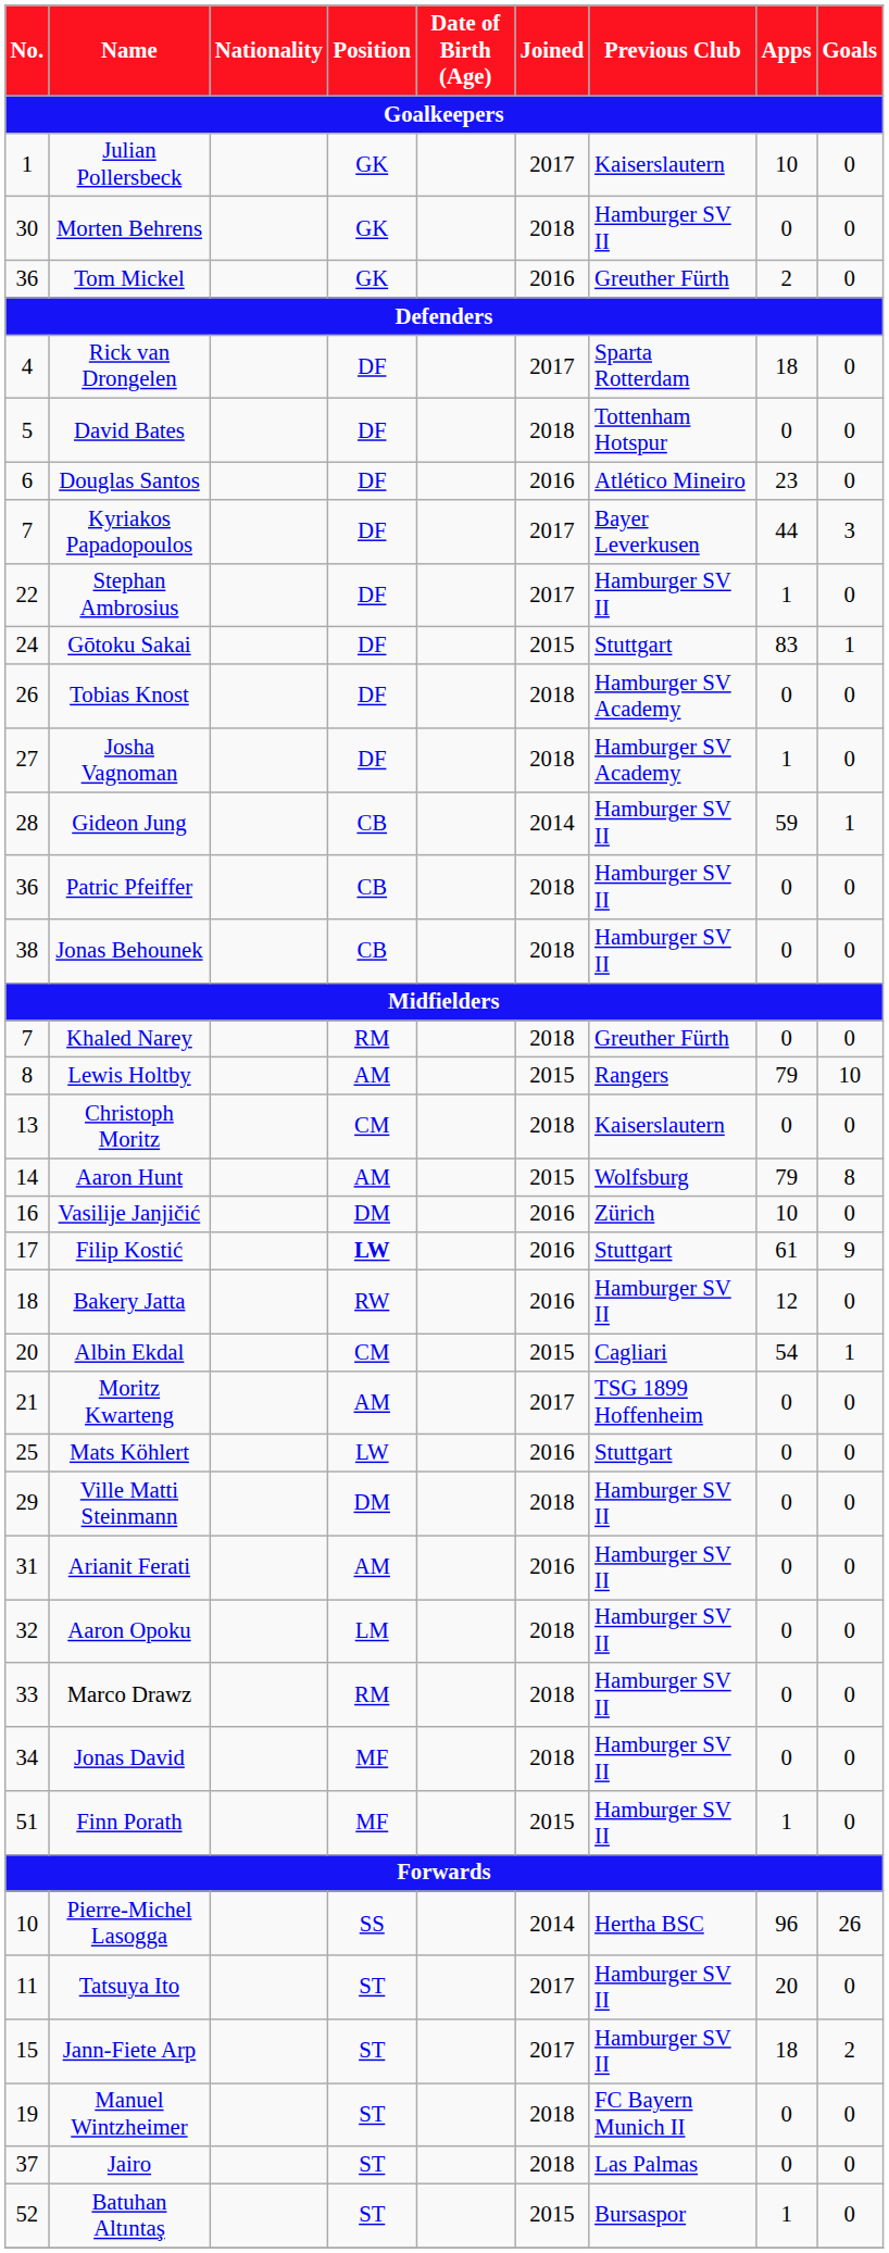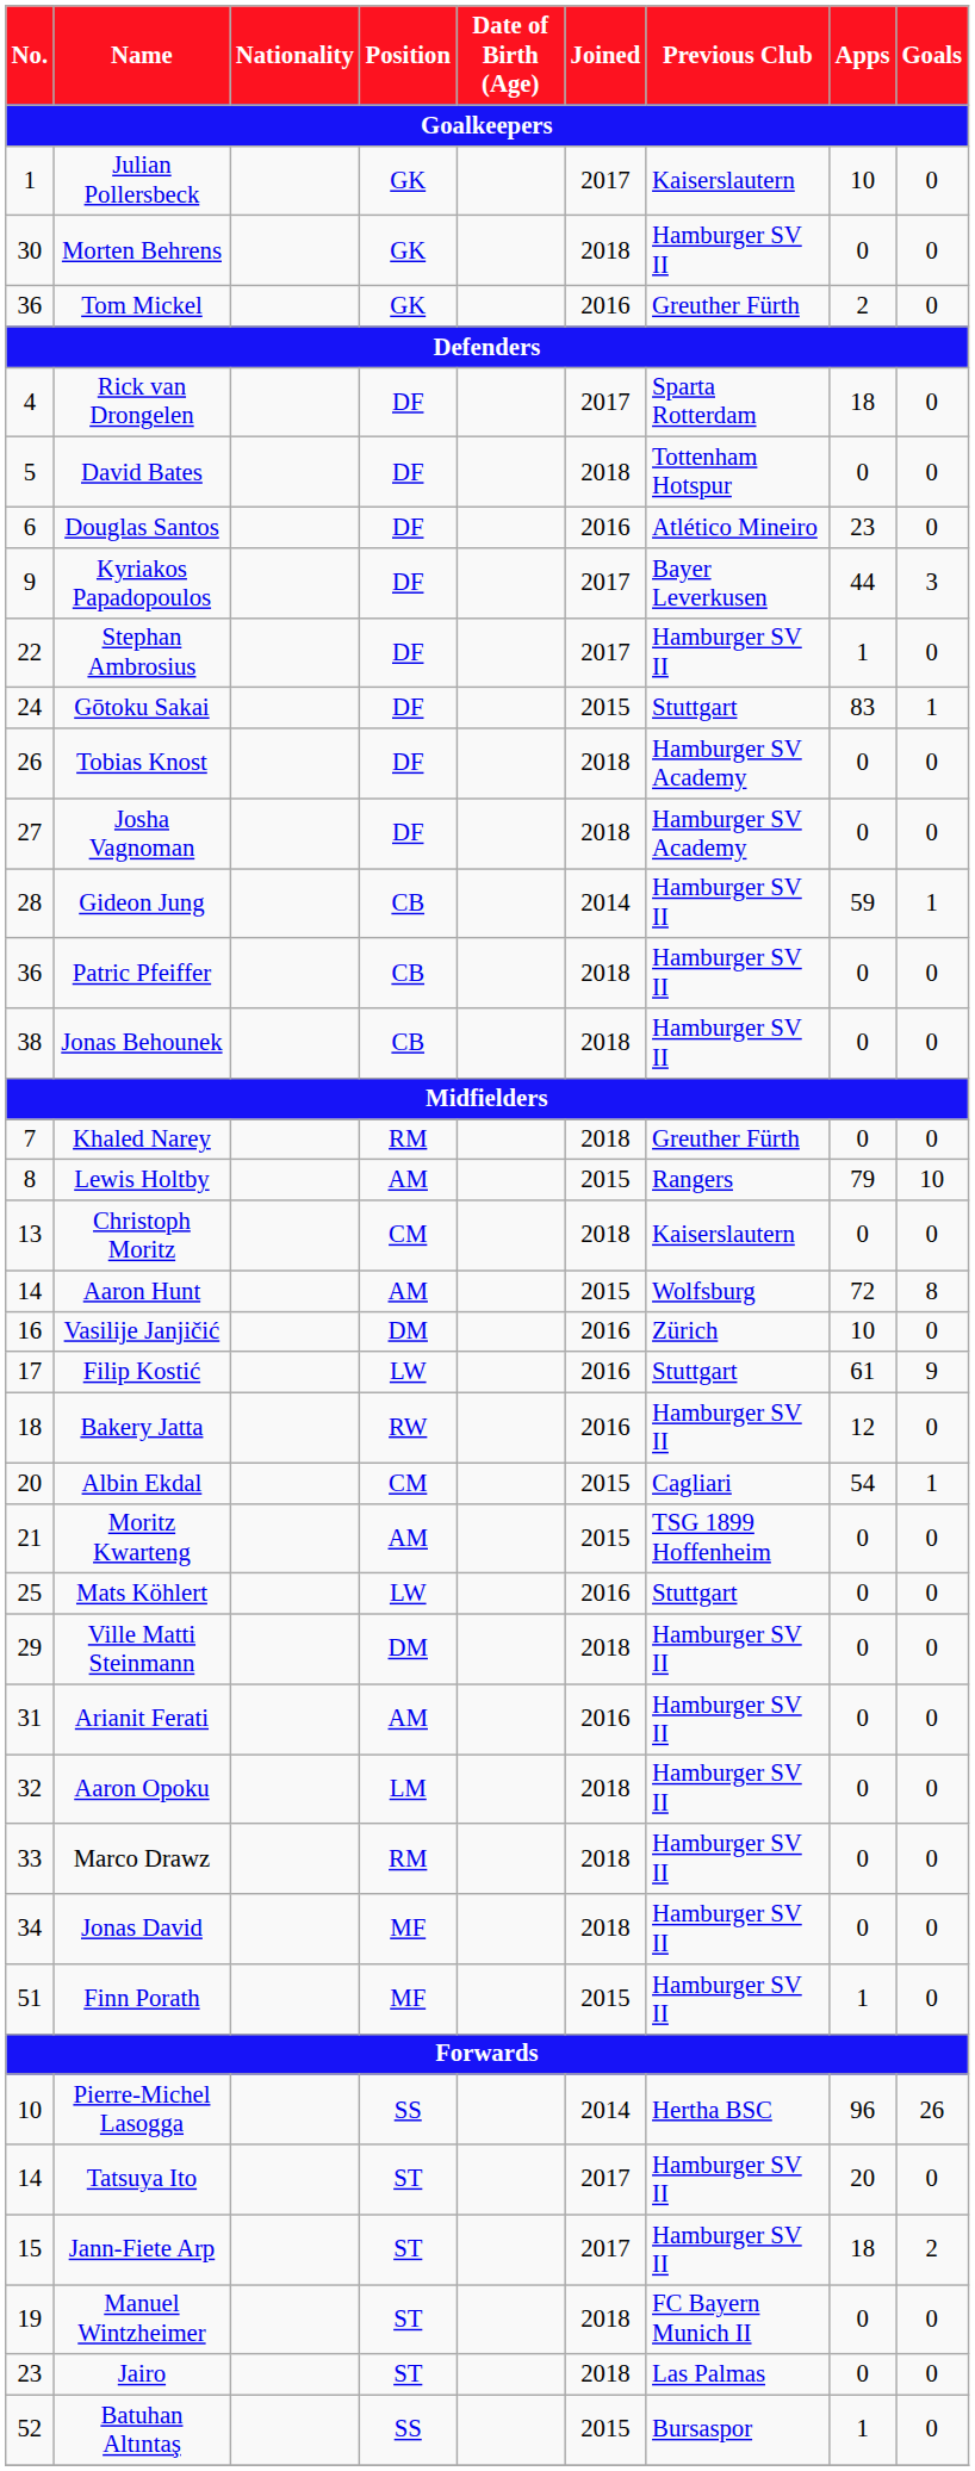 <table class="wikitable" style="text-align:center; font-size:90%; width:90%;">
 <tr>
 <th style="background:#FD1220; color:white; text-align:center;">No.</th>
 <th style="background:#FD1220; color:white; text-align:center;">Name</th>
 <th style="background:#FD1220; color:white; text-align:center;">Nationality</th>
 <th style="background:#FD1220; color:white; text-align:center;">Position</th>
 <th style="background:#FD1220; color:white; text-align:center;">Date of Birth (Age)</th>
 <th style="background:#FD1220; color:white; text-align:center;">Joined</th>
 <th style="background:#FD1220; color:white; text-align:center;">Previous Club</th>
 <th style="background:#FD1220; color:white; text-align:center;">Apps</th>
 <th style="background:#FD1220; color:white; text-align:center;">Goals</th>
 </tr>
 <tr>
 <th colspan="9" style="background:#1713F7; color:white; text-align:center;">Goalkeepers</th>
 </tr>
 <tr>
 <td>1</td>
 <td><a href='#'>Julian Pollersbeck</a></td>
 <td></td>
 <td><a href='#'>GK</a></td>
 <td></td>
 <td>2017</td>
 <td align="left"> <a href='#'>Kaiserslautern</a></td>
 <td>10</td>
 <td>0</td>
 </tr>
 <tr>
 <td>30</td>
 <td><a href='#'>Morten Behrens</a></td>
 <td></td>
 <td><a href='#'>GK</a></td>
 <td></td>
 <td>2018</td>
 <td align="left"> <a href='#'>Hamburger SV II</a></td>
 <td>0</td>
 <td>0</td>
 </tr>
 <tr>
 <td>36</td>
 <td><a href='#'>Tom Mickel</a></td>
 <td></td>
 <td><a href='#'>GK</a></td>
 <td></td>
 <td>2016</td>
 <td align="left"> <a href='#'>Greuther Fürth</a></td>
 <td>2</td>
 <td>0</td>
 </tr>
 <tr>
 <th colspan="9" style="background:#1713F7; color:white; text-align:center;">Defenders</th>
 </tr>
 <tr>
 <td>4</td>
 <td><a href='#'>Rick van Drongelen</a></td>
 <td></td>
 <td><a href='#'>DF</a></td>
 <td></td>
 <td>2017</td>
 <td align="left"> <a href='#'>Sparta Rotterdam</a></td>
 <td>18</td>
 <td>0</td>
 </tr>
 <tr>
 <td>5</td>
 <td><a href='#'>David Bates</a></td>
 <td></td>
 <td><a href='#'>DF</a></td>
 <td></td>
 <td>2018</td>
 <td align="left"> <a href='#'>Tottenham Hotspur</a></td>
 <td>0</td>
 <td>0</td>
 </tr>
 <tr>
 <td>6</td>
 <td><a href='#'>Douglas Santos</a></td>
 <td></td>
 <td><a href='#'>DF</a></td>
 <td></td>
 <td>2016</td>
 <td align="left"> <a href='#'>Atlético Mineiro</a></td>
 <td>23</td>
 <td>0</td>
 </tr>
 <tr>
-<td>7</td>
+<td>9</td>
 <td><a href='#'>Kyriakos Papadopoulos</a></td>
 <td></td>
 <td><a href='#'>DF</a></td>
 <td></td>
 <td>2017</td>
 <td align="left"> <a href='#'>Bayer Leverkusen</a></td>
 <td>44</td>
 <td>3</td>
 </tr>
 <tr>
 <td>22</td>
 <td><a href='#'>Stephan Ambrosius</a></td>
 <td></td>
 <td><a href='#'>DF</a></td>
 <td></td>
 <td>2017</td>
 <td align="left"> <a href='#'>Hamburger SV II</a></td>
 <td>1</td>
 <td>0</td>
 </tr>
 <tr>
 <td>24</td>
 <td><a href='#'>Gōtoku Sakai</a></td>
 <td></td>
 <td><a href='#'>DF</a></td>
 <td></td>
 <td>2015</td>
 <td align="left"> <a href='#'>Stuttgart</a></td>
 <td>83</td>
 <td>1</td>
 </tr>
 <tr>
 <td>26</td>
 <td><a href='#'>Tobias Knost</a></td>
 <td></td>
 <td><a href='#'>DF</a></td>
 <td></td>
 <td>2018</td>
 <td align="left"> <a href='#'>Hamburger SV Academy</a></td>
 <td>0</td>
 <td>0</td>
 </tr>
 <tr>
 <td>27</td>
 <td><a href='#'>Josha Vagnoman</a></td>
 <td></td>
 <td><a href='#'>DF</a></td>
 <td></td>
 <td>2018</td>
 <td align="left"> <a href='#'>Hamburger SV Academy</a></td>
-<td>1</td>
+<td>0</td>
 <td>0</td>
 </tr>
 <tr>
 <td>28</td>
 <td><a href='#'>Gideon Jung</a></td>
 <td></td>
 <td><a href='#'>CB</a></td>
 <td></td>
 <td>2014</td>
 <td align="left"> <a href='#'>Hamburger SV II</a></td>
 <td>59</td>
 <td>1</td>
 </tr>
 <tr>
 <td>36</td>
 <td><a href='#'>Patric Pfeiffer</a></td>
 <td></td>
 <td><a href='#'>CB</a></td>
 <td></td>
 <td>2018</td>
 <td align="left"> <a href='#'>Hamburger SV II</a></td>
 <td>0</td>
 <td>0</td>
 </tr>
 <tr>
 <td>38</td>
 <td><a href='#'>Jonas Behounek</a></td>
 <td></td>
 <td><a href='#'>CB</a></td>
 <td></td>
 <td>2018</td>
 <td align="left"> <a href='#'>Hamburger SV II</a></td>
 <td>0</td>
 <td>0</td>
 </tr>
 <tr>
 <th colspan="9" style="background:#1713F7; color:white; text-align:center;">Midfielders</th>
 </tr>
 <tr>
 <td>7</td>
 <td><a href='#'>Khaled Narey</a></td>
 <td></td>
 <td><a href='#'>RM</a></td>
 <td></td>
 <td>2018</td>
 <td align="left"> <a href='#'>Greuther Fürth</a></td>
 <td>0</td>
 <td>0</td>
 </tr>
 <tr>
 <td>8</td>
 <td><a href='#'>Lewis Holtby</a></td>
 <td></td>
 <td><a href='#'>AM</a></td>
 <td></td>
 <td>2015</td>
 <td align="left"> <a href='#'>Rangers</a></td>
 <td>79</td>
 <td>10</td>
 </tr>
 <tr>
 <td>13</td>
 <td><a href='#'>Christoph Moritz</a></td>
 <td></td>
 <td><a href='#'>CM</a></td>
 <td></td>
 <td>2018</td>
 <td align="left"> <a href='#'>Kaiserslautern</a></td>
 <td>0</td>
 <td>0</td>
 </tr>
 <tr>
 <td>14</td>
 <td><a href='#'>Aaron Hunt</a></td>
 <td></td>
 <td><a href='#'>AM</a></td>
 <td></td>
 <td>2015</td>
 <td align="left"> <a href='#'>Wolfsburg</a></td>
-<td>79</td>
+<td>72</td>
 <td>8</td>
 </tr>
 <tr>
 <td>16</td>
 <td><a href='#'>Vasilije Janjičić</a></td>
 <td></td>
 <td><a href='#'>DM</a></td>
 <td></td>
 <td>2016</td>
 <td align="left"> <a href='#'>Zürich</a></td>
 <td>10</td>
 <td>0</td>
 </tr>
 <tr>
 <td>17</td>
 <td><a href='#'>Filip Kostić</a></td>
 <td></td>
-<td><strong><a href='#'>LW</a></strong></td>
+<td><a href='#'>LW</a></td>
 <td></td>
 <td>2016</td>
 <td align="left"> <a href='#'>Stuttgart</a></td>
 <td>61</td>
 <td>9</td>
 </tr>
 <tr>
 <td>18</td>
 <td><a href='#'>Bakery Jatta</a></td>
 <td></td>
 <td><a href='#'>RW</a></td>
 <td></td>
 <td>2016</td>
 <td align="left"> <a href='#'>Hamburger SV II</a></td>
 <td>12</td>
 <td>0</td>
 </tr>
 <tr>
 <td>20</td>
 <td><a href='#'>Albin Ekdal</a></td>
 <td></td>
 <td><a href='#'>CM</a></td>
 <td></td>
 <td>2015</td>
 <td align="left"> <a href='#'>Cagliari</a></td>
 <td>54</td>
 <td>1</td>
 </tr>
 <tr>
 <td>21</td>
 <td><a href='#'>Moritz Kwarteng</a></td>
 <td></td>
 <td><a href='#'>AM</a></td>
 <td></td>
-<td>2017</td>
+<td>2015</td>
 <td align="left"> <a href='#'>TSG 1899 Hoffenheim</a></td>
 <td>0</td>
 <td>0</td>
 </tr>
 <tr>
 <td>25</td>
 <td><a href='#'>Mats Köhlert</a></td>
 <td></td>
 <td><a href='#'>LW</a></td>
 <td></td>
 <td>2016</td>
 <td align="left"> <a href='#'>Stuttgart</a></td>
 <td>0</td>
 <td>0</td>
 </tr>
 <tr>
 <td>29</td>
 <td><a href='#'>Ville Matti Steinmann</a></td>
 <td></td>
 <td><a href='#'>DM</a></td>
 <td></td>
 <td>2018</td>
 <td align="left"> <a href='#'>Hamburger SV II</a></td>
 <td>0</td>
 <td>0</td>
 </tr>
 <tr>
 <td>31</td>
 <td><a href='#'>Arianit Ferati</a></td>
 <td></td>
 <td><a href='#'>AM</a></td>
 <td></td>
 <td>2016</td>
 <td align="left"> <a href='#'>Hamburger SV II</a></td>
 <td>0</td>
 <td>0</td>
 </tr>
 <tr>
 <td>32</td>
 <td><a href='#'>Aaron Opoku</a></td>
 <td></td>
 <td><a href='#'>LM</a></td>
 <td></td>
 <td>2018</td>
 <td align="left"> <a href='#'>Hamburger SV II</a></td>
 <td>0</td>
 <td>0</td>
 </tr>
 <tr>
 <td>33</td>
 <td>Marco Drawz</td>
 <td></td>
 <td><a href='#'>RM</a></td>
 <td></td>
 <td>2018</td>
 <td align="left"> <a href='#'>Hamburger SV II</a></td>
 <td>0</td>
 <td>0</td>
 </tr>
 <tr>
 <td>34</td>
 <td><a href='#'>Jonas David</a></td>
 <td></td>
 <td><a href='#'>MF</a></td>
 <td></td>
 <td>2018</td>
 <td align="left"> <a href='#'>Hamburger SV II</a></td>
 <td>0</td>
 <td>0</td>
 </tr>
 <tr>
 <td>51</td>
 <td><a href='#'>Finn Porath</a></td>
 <td></td>
 <td><a href='#'>MF</a></td>
 <td></td>
 <td>2015</td>
 <td align="left"> <a href='#'>Hamburger SV II</a></td>
 <td>1</td>
 <td>0</td>
 </tr>
 <tr>
 <th colspan="9" style="background:#1713F7; color:white; text-align:center;">Forwards</th>
 </tr>
 <tr>
 <td>10</td>
 <td><a href='#'>Pierre-Michel Lasogga</a></td>
 <td></td>
 <td><a href='#'>SS</a></td>
 <td></td>
 <td>2014</td>
 <td align="left"> <a href='#'>Hertha BSC</a></td>
 <td>96</td>
 <td>26</td>
 </tr>
 <tr>
-<td>11</td>
+<td>14</td>
 <td><a href='#'>Tatsuya Ito</a></td>
 <td></td>
 <td><a href='#'>ST</a></td>
 <td></td>
 <td>2017</td>
 <td align="left"> <a href='#'>Hamburger SV II</a></td>
 <td>20</td>
 <td>0</td>
 </tr>
 <tr>
 <td>15</td>
 <td><a href='#'>Jann-Fiete Arp</a></td>
 <td></td>
 <td><a href='#'>ST</a></td>
 <td></td>
 <td>2017</td>
 <td align="left"> <a href='#'>Hamburger SV II</a></td>
 <td>18</td>
 <td>2</td>
 </tr>
 <tr>
 <td>19</td>
 <td><a href='#'>Manuel Wintzheimer</a></td>
 <td></td>
 <td><a href='#'>ST</a></td>
 <td></td>
 <td>2018</td>
 <td align=left> <a href='#'>FC Bayern Munich II</a></td>
 <td>0</td>
 <td>0</td>
 </tr>
 <tr>
-<td>37</td>
+<td>23</td>
 <td><a href='#'>Jairo</a></td>
 <td></td>
 <td><a href='#'>ST</a></td>
 <td></td>
 <td>2018</td>
 <td align=left> <a href='#'>Las Palmas</a></td>
 <td>0</td>
 <td>0</td>
 </tr>
 <tr>
 <td>52</td>
 <td><a href='#'>Batuhan Altıntaş</a></td>
 <td></td>
-<td><a href='#'>ST</a></td>
+<td><a href='#'>SS</a></td>
 <td></td>
 <td>2015</td>
 <td align=left> <a href='#'>Bursaspor</a></td>
 <td>1</td>
 <td>0</td>
 </tr>
 <tr>
 </tr>
 </table>
